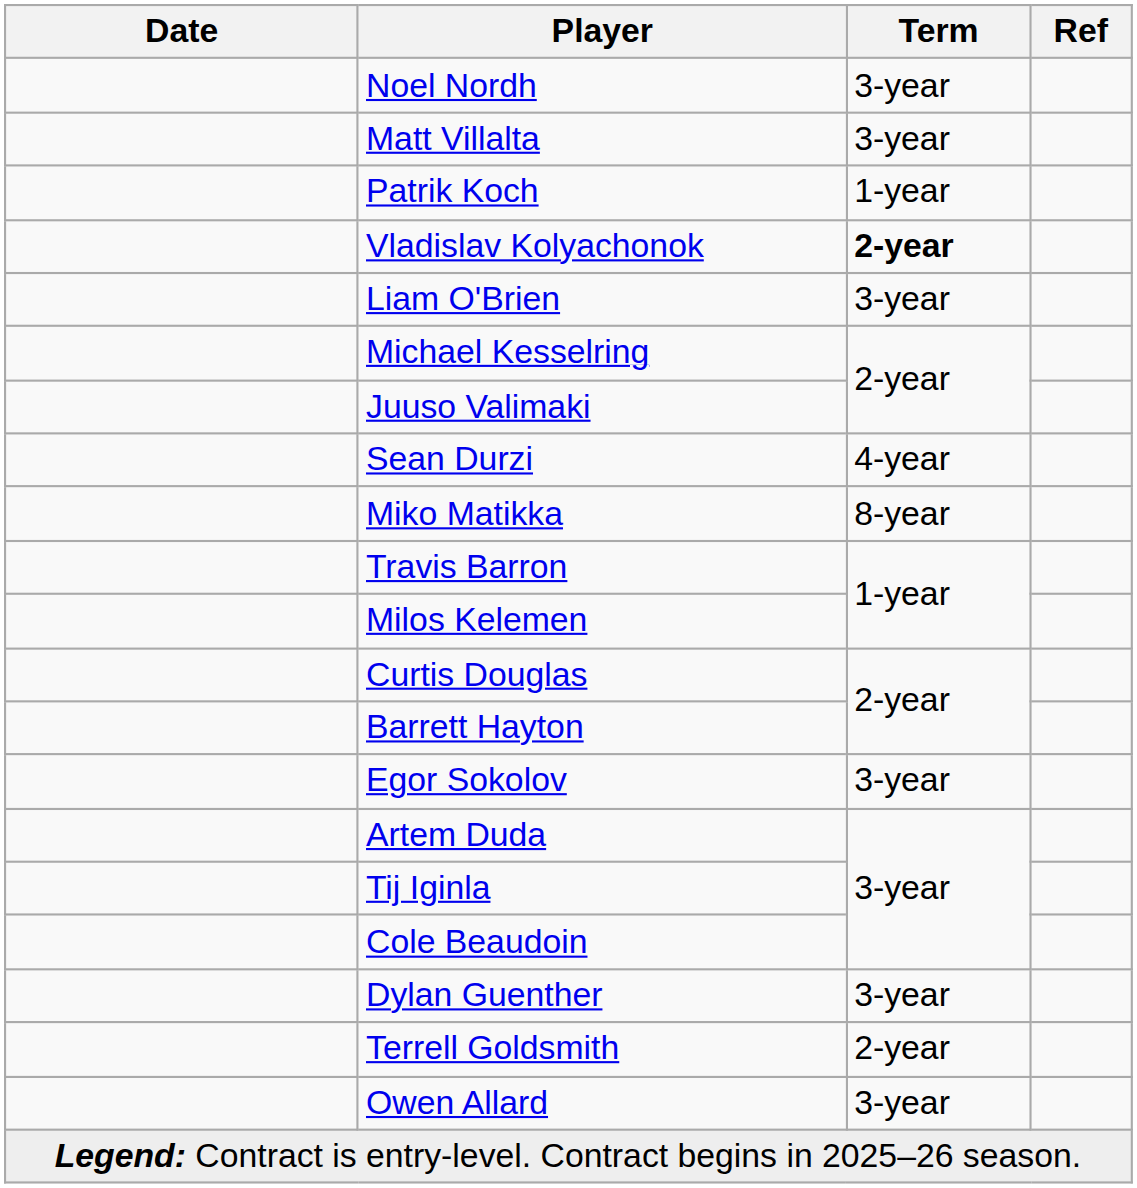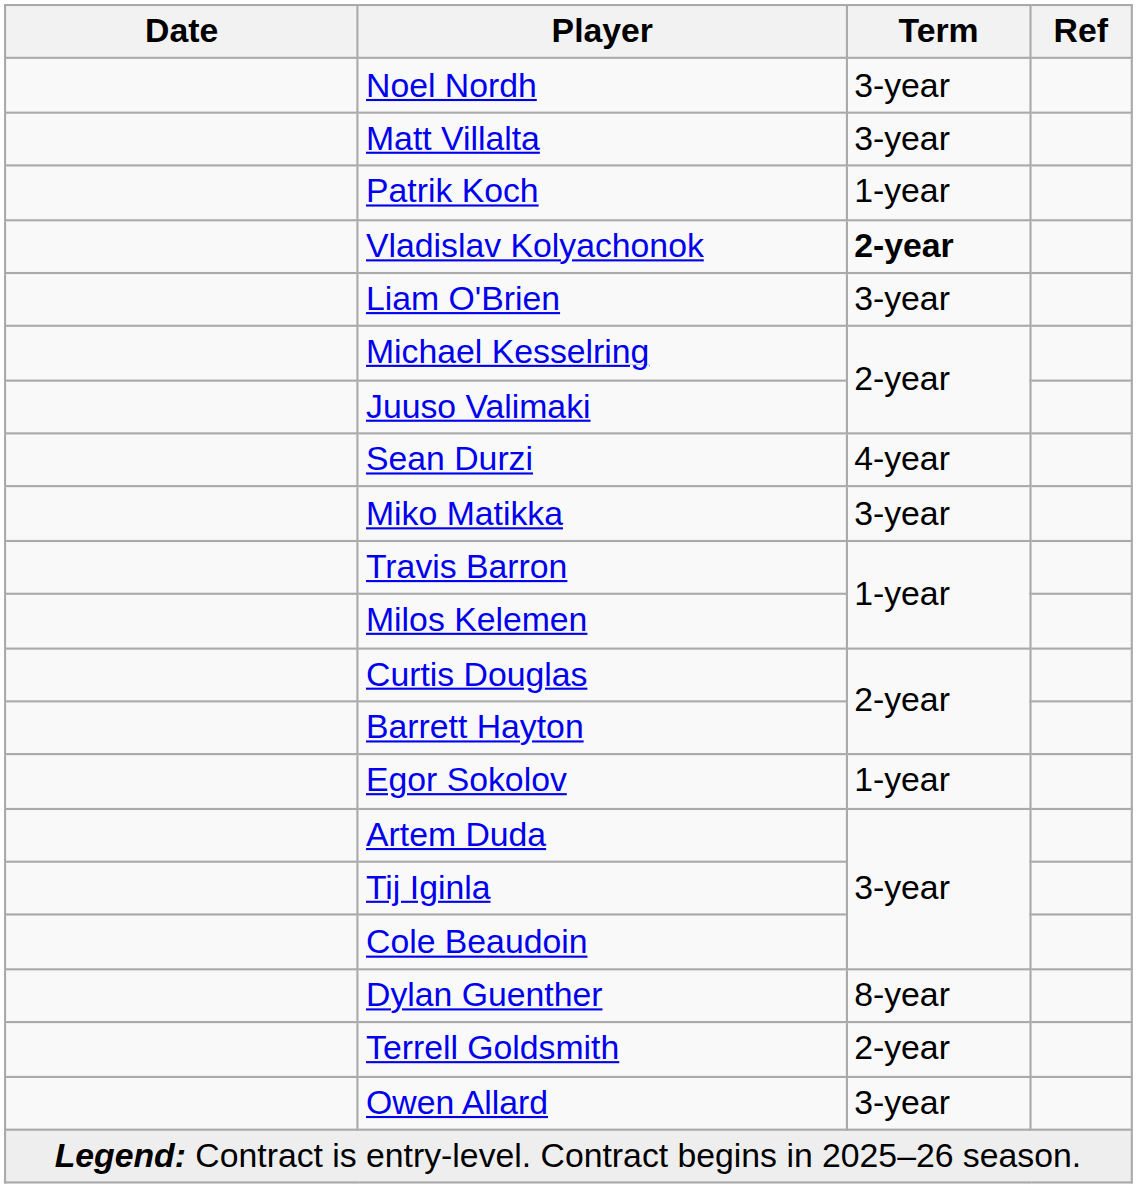 <table class="wikitable">
 <tr>
 <th style="width: 10em;">Date</th>
 <th style="width: 14em;">Player</th>
 <th style="width: 5em;">Term</th>
 <th style="width: 2.5em;">Ref</th>
 </tr>
 <tr>
 <td></td>
 <td><a href='#'>Noel Nordh</a></td>
 <td>3-year</td>
 <td></td>
 </tr>
 <tr>
 <td></td>
 <td><a href='#'>Matt Villalta</a></td>
 <td>3-year</td>
 <td></td>
 </tr>
 <tr>
 <td></td>
 <td><a href='#'>Patrik Koch</a></td>
 <td>1-year</td>
 <td></td>
 </tr>
 <tr>
 <td></td>
 <td><a href='#'>Vladislav Kolyachonok</a></td>
 <td><strong>2-year</strong></td>
 <td></td>
 </tr>
 <tr>
 <td></td>
 <td><a href='#'>Liam O'Brien</a></td>
 <td>3-year</td>
 <td></td>
 </tr>
 <tr>
 <td></td>
 <td><a href='#'>Michael Kesselring</a></td>
 <td rowspan="2">2-year</td>
 <td></td>
 </tr>
 <tr>
 <td></td>
 <td><a href='#'>Juuso Valimaki</a></td>
 <td></td>
 </tr>
 <tr>
 <td></td>
 <td><a href='#'>Sean Durzi</a></td>
 <td>4-year</td>
 <td></td>
 </tr>
 <tr>
 <td></td>
 <td><a href='#'>Miko Matikka</a></td>
-<td>8-year</td>
+<td>3-year</td>
 <td></td>
 </tr>
 <tr>
 <td></td>
 <td><a href='#'>Travis Barron</a></td>
 <td rowspan="2">1-year</td>
 <td></td>
 </tr>
 <tr>
 <td></td>
 <td><a href='#'>Milos Kelemen</a></td>
 <td></td>
 </tr>
 <tr>
 <td></td>
 <td><a href='#'>Curtis Douglas</a></td>
 <td rowspan="2">2-year</td>
 <td></td>
 </tr>
 <tr>
 <td></td>
 <td><a href='#'>Barrett Hayton</a></td>
 <td></td>
 </tr>
 <tr>
 <td></td>
 <td><a href='#'>Egor Sokolov</a></td>
-<td>3-year</td>
+<td>1-year</td>
 <td></td>
 </tr>
 <tr>
 <td></td>
 <td><a href='#'>Artem Duda</a></td>
 <td rowspan="3">3-year</td>
 <td></td>
 </tr>
 <tr>
 <td></td>
 <td><a href='#'>Tij Iginla</a></td>
 <td></td>
 </tr>
 <tr>
 <td></td>
 <td><a href='#'>Cole Beaudoin</a></td>
 <td></td>
 </tr>
 <tr>
 <td></td>
 <td><a href='#'>Dylan Guenther</a></td>
-<td>3-year</td>
+<td>8-year</td>
 <td></td>
 </tr>
 <tr>
 <td></td>
 <td><a href='#'>Terrell Goldsmith</a></td>
 <td>2-year</td>
 <td></td>
 </tr>
 <tr>
 <td></td>
 <td><a href='#'>Owen Allard</a></td>
 <td>3-year</td>
 <td></td>
 </tr>
 <tr>
 <td colspan="6" style="text-align:center" bgcolor="eeeeee"><strong><em>Legend:</em></strong>  Contract is entry-level.  Contract begins in 2025–26 season.</td>
 </tr>
 </table>
